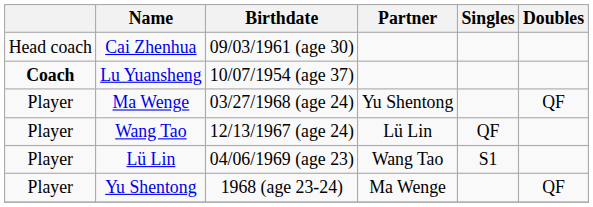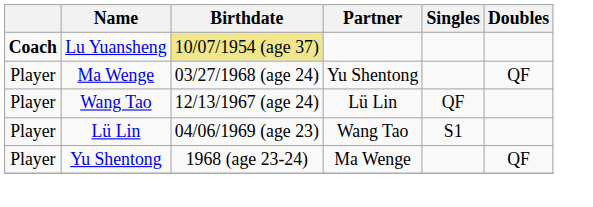 <table class="wikitable" style="text-align: center;">
 <tr>
 <th></th>
 <th>Name</th>
 <th>Birthdate</th>
 <th>Partner</th>
 <th>Singles</th>
 <th>Doubles</th>
 </tr>
 <tr>
-<td>Head coach</td>
-<td><a href='#'>Cai Zhenhua</a></td>
-<td>09/03/1961 (age 30)</td>
-<td></td>
-<td></td>
-<td></td>
-</tr>
-<tr>
 <td><strong>Coach</strong></td>
 <td><a href='#'>Lu Yuansheng</a></td>
-<td>10/07/1954 (age 37)</td>
+<td style="background: khaki;">10/07/1954 (age 37)</td>
 <td></td>
 <td></td>
 <td></td>
 </tr>
 <tr>
 <td>Player</td>
 <td><a href='#'>Ma Wenge</a></td>
 <td>03/27/1968 (age 24)</td>
 <td>Yu Shentong</td>
 <td></td>
 <td>QF</td>
 </tr>
 <tr>
 <td>Player</td>
 <td><a href='#'>Wang Tao</a></td>
 <td>12/13/1967 (age 24)</td>
 <td>Lü Lin</td>
 <td>QF</td>
 <td></td>
 </tr>
 <tr>
 <td>Player</td>
 <td><a href='#'>Lü Lin</a></td>
 <td>04/06/1969 (age 23)</td>
 <td>Wang Tao</td>
 <td>S1</td>
 <td></td>
 </tr>
 <tr>
 <td>Player</td>
 <td><a href='#'>Yu Shentong</a></td>
 <td>1968 (age 23-24)</td>
 <td>Ma Wenge</td>
 <td></td>
 <td>QF</td>
 </tr>
 <tr>
 </tr>
 </table>
